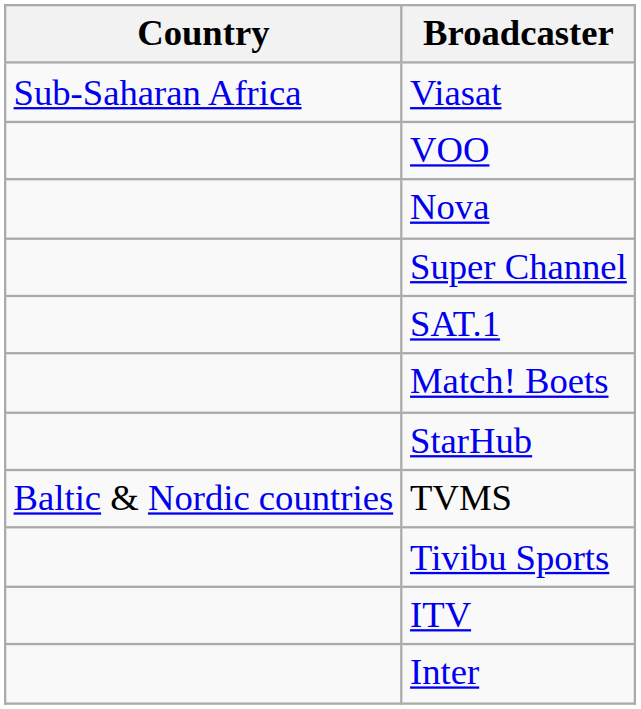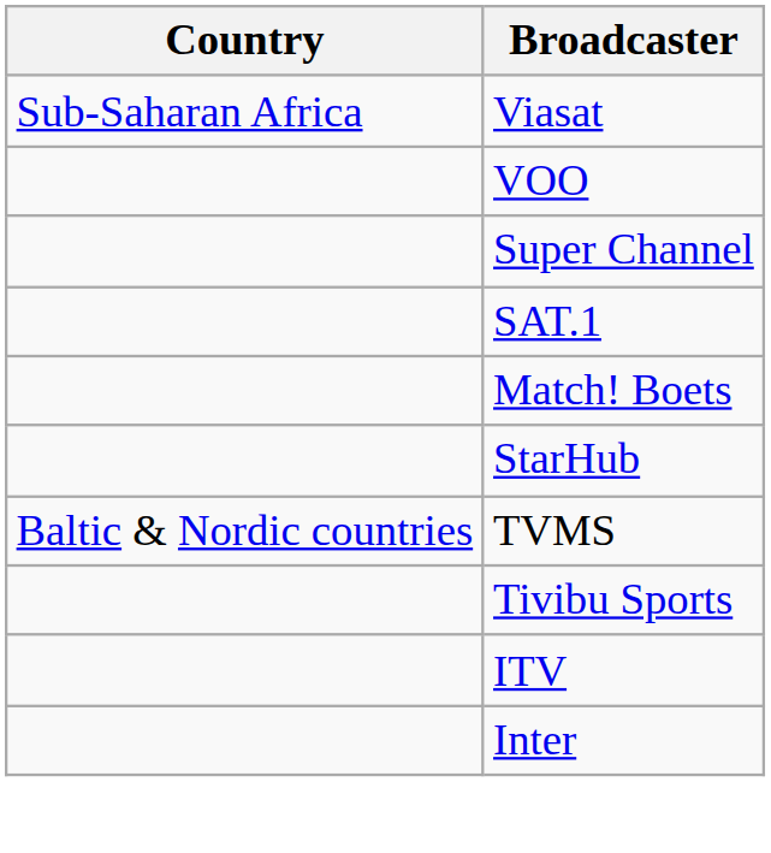 <table class="wikitable">
 <tr>
 <th align=center>Country</th>
 <th align=center>Broadcaster</th>
 </tr>
 <tr>
 <td><a href='#'>Sub-Saharan Africa</a></td>
 <td><a href='#'>Viasat</a></td>
 </tr>
 <tr>
 <td></td>
 <td><a href='#'>VOO</a></td>
-</tr>
-<tr>
-<td></td>
-<td><a href='#'>Nova</a></td>
 </tr>
 <tr>
 <td></td>
 <td><a href='#'>Super Channel</a></td>
 </tr>
 <tr>
 <td></td>
 <td><a href='#'>SAT.1</a></td>
 </tr>
 <tr>
 <td></td>
 <td><a href='#'>Match! Boets</a></td>
 </tr>
 <tr>
 <td></td>
 <td><a href='#'>StarHub</a></td>
 </tr>
 <tr>
 <td><a href='#'>Baltic</a> & <a href='#'>Nordic countries</a></td>
 <td>TVMS</td>
 </tr>
 <tr>
 <td></td>
 <td><a href='#'>Tivibu Sports</a></td>
 </tr>
 <tr>
 <td></td>
 <td><a href='#'>ITV</a></td>
 </tr>
 <tr>
 <td></td>
 <td><a href='#'>Inter</a></td>
 </tr>
 </table>
